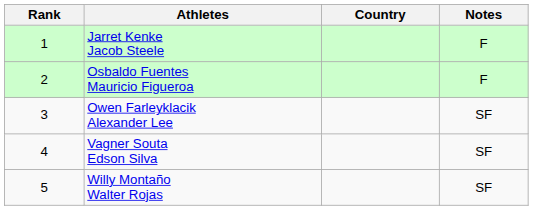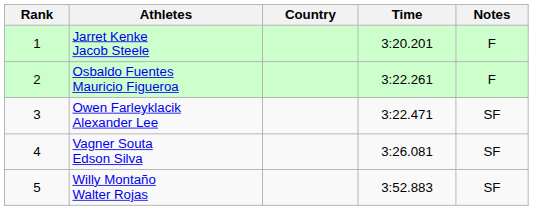 <table class="wikitable" width=50% style="text-align:center">
 <tr>
 <th>Rank</th>
 <th>Athletes</th>
 <th>Country</th>
+<th>Time</th>
 <th>Notes</th>
 </tr>
 <tr bgcolor=#ccffcc>
 <td>1</td>
 <td align=left><a href='#'>Jarret Kenke</a><br><a href='#'>Jacob Steele</a></td>
 <td align=left></td>
+<td>3:20.201</td>
 <td>F</td>
 </tr>
 <tr bgcolor=#ccffcc>
 <td>2</td>
 <td align=left><a href='#'>Osbaldo Fuentes</a><br><a href='#'>Mauricio Figueroa</a></td>
 <td align=left></td>
+<td>3:22.261</td>
 <td>F</td>
 </tr>
 <tr>
 <td>3</td>
 <td align=left><a href='#'>Owen Farleyklacik</a><br><a href='#'>Alexander Lee</a></td>
 <td align=left></td>
+<td>3:22.471</td>
 <td>SF</td>
 </tr>
 <tr>
 <td>4</td>
 <td align=left><a href='#'>Vagner Souta</a><br><a href='#'>Edson Silva</a></td>
 <td align=left></td>
+<td>3:26.081</td>
 <td>SF</td>
 </tr>
 <tr>
 <td>5</td>
 <td align=left><a href='#'>Willy Montaño</a><br><a href='#'>Walter Rojas</a></td>
 <td align=left></td>
+<td>3:52.883</td>
 <td>SF</td>
 </tr>
 </table>
